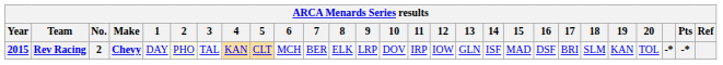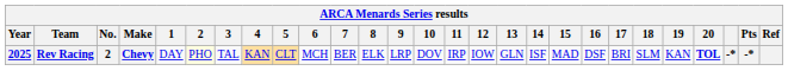 <table class="wikitable" style="text-align:center; font-size:75%">
 <tr>
 <th colspan="27"><a href='#'>ARCA Menards Series</a> results</th>
 </tr>
 <tr>
 <th>Year</th>
 <th>Team</th>
 <th>No.</th>
 <th>Make</th>
 <th>1</th>
 <th>2</th>
 <th>3</th>
 <th>4</th>
 <th>5</th>
 <th>6</th>
 <th>7</th>
 <th>8</th>
 <th>9</th>
 <th>10</th>
 <th>11</th>
 <th>12</th>
 <th>13</th>
 <th>14</th>
 <th>15</th>
 <th>16</th>
 <th>17</th>
 <th>18</th>
 <th>19</th>
 <th>20</th>
 <th></th>
 <th>Pts</th>
 <th>Ref</th>
 </tr>
 <tr>
-<th><a href='#'>2015</a></th>
+<th><a href='#'>2025</a></th>
 <th><a href='#'>Rev Racing</a></th>
 <th>2</th>
 <th><a href='#'>Chevy</a></th>
 <td><a href='#'>DAY</a></td>
 <td style="background: lightyellow;"><a href='#'>PHO</a></td>
 <td><a href='#'>TAL</a></td>
 <td style="background:#FFDF9F;"><a href='#'>KAN</a><br></td>
 <td style="background:#FFDF9F;"><a href='#'>CLT</a><br></td>
 <td><a href='#'>MCH</a></td>
 <td><a href='#'>BER</a></td>
 <td><a href='#'>ELK</a></td>
 <td><a href='#'>LRP</a></td>
 <td><a href='#'>DOV</a></td>
 <td><a href='#'>IRP</a></td>
 <td><a href='#'>IOW</a></td>
 <td><a href='#'>GLN</a></td>
 <td><a href='#'>ISF</a></td>
 <td><a href='#'>MAD</a></td>
 <td><a href='#'>DSF</a></td>
 <td><a href='#'>BRI</a></td>
 <td><a href='#'>SLM</a></td>
 <td><a href='#'>KAN</a></td>
-<td><a href='#'>TOL</a></td>
+<td><strong><a href='#'>TOL</a></strong></td>
 <th>-*</th>
 <th>-*</th>
 <th></th>
 </tr>
 </table>
